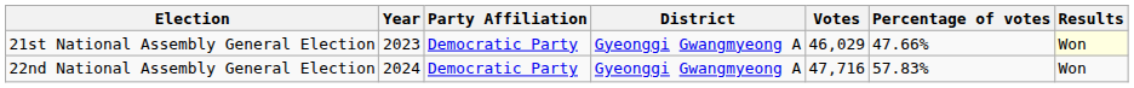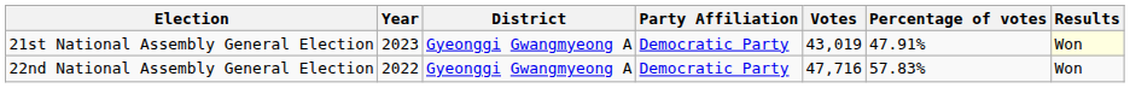 <table class="wikitable">
 <tr>
 <th>Election</th>
 <th>Year</th>
+<th>District</th>
 <th>Party Affiliation</th>
-<th>District</th>
 <th>Votes</th>
 <th>Percentage of votes</th>
 <th>Results</th>
 </tr>
 <tr>
 <td>21st National Assembly General Election</td>
 <td>2023</td>
+<td><a href='#'>Gyeonggi</a> <a href='#'>Gwangmyeong</a> A</td>
 <td><a href='#'>Democratic Party</a></td>
-<td><a href='#'>Gyeonggi</a> <a href='#'>Gwangmyeong</a> A</td>
-<td>46,029</td>
-<td>47.66%</td>
+<td>43,019</td>
+<td>47.91%</td>
 <td style="background: lightyellow;">Won</td>
 </tr>
 <tr>
 <td>22nd National Assembly General Election</td>
-<td>2024</td>
+<td>2022</td>
+<td><a href='#'>Gyeonggi</a> <a href='#'>Gwangmyeong</a> A</td>
 <td><a href='#'>Democratic Party</a></td>
-<td><a href='#'>Gyeonggi</a> <a href='#'>Gwangmyeong</a> A</td>
 <td>47,716</td>
 <td>57.83%</td>
 <td>Won</td>
 </tr>
 </table>
